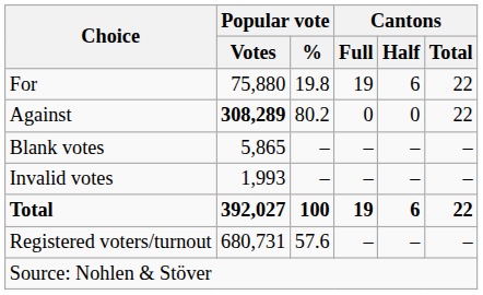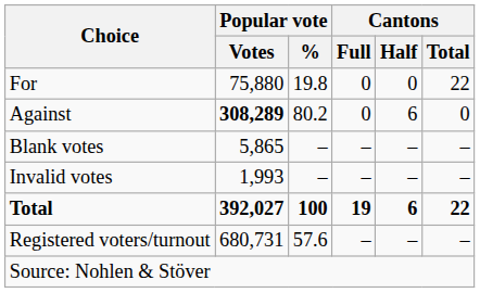 <table class=wikitable style=text-align:right>
 <tr>
 <th rowspan=2>Choice</th>
 <th colspan=2>Popular vote</th>
 <th colspan=3>Cantons</th>
 </tr>
 <tr>
 <th>Votes</th>
 <th>%</th>
 <th>Full</th>
 <th>Half</th>
 <th>Total</th>
 </tr>
 <tr>
 <td align=left>For</td>
 <td>75,880</td>
 <td>19.8</td>
-<td>19</td>
-<td>6</td>
+<td>0</td>
+<td>0</td>
 <td>22</td>
 </tr>
 <tr>
 <td align=left>Against</td>
 <td><strong>308,289</strong></td>
 <td>80.2</td>
 <td>0</td>
+<td>6</td>
 <td>0</td>
-<td>22</td>
 </tr>
 <tr>
 <td align=left>Blank votes</td>
 <td>5,865</td>
 <td>–</td>
 <td>–</td>
 <td>–</td>
 <td>–</td>
 </tr>
 <tr>
 <td align=left>Invalid votes</td>
 <td>1,993</td>
 <td>–</td>
 <td>–</td>
 <td>–</td>
 <td>–</td>
 </tr>
 <tr>
 <td align=left><strong>Total</strong></td>
 <td><strong>392,027</strong></td>
 <td><strong>100</strong></td>
 <td><strong>19</strong></td>
 <td><strong>6</strong></td>
 <td><strong>22</strong></td>
 </tr>
 <tr>
 <td align=left>Registered voters/turnout</td>
 <td>680,731</td>
 <td>57.6</td>
 <td>–</td>
 <td>–</td>
 <td>–</td>
 </tr>
 <tr>
 <td align=left colspan=6>Source: Nohlen & Stöver</td>
 </tr>
 </table>
